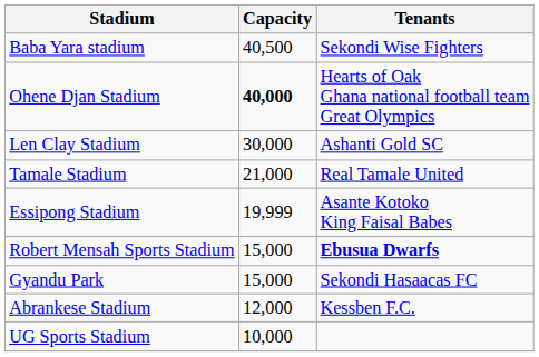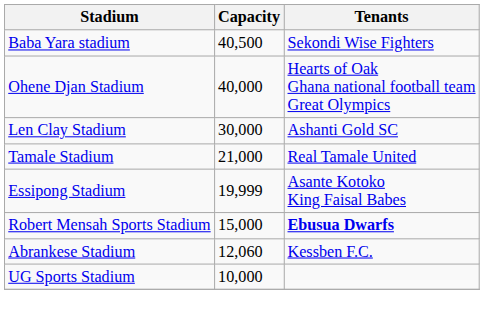 <table class="wikitable sortable">
 <tr>
 <th>Stadium</th>
 <th>Capacity</th>
 <th>Tenants</th>
 </tr>
 <tr>
 <td><a href='#'>Baba Yara stadium</a></td>
 <td>40,500</td>
 <td><a href='#'>Sekondi Wise Fighters</a></td>
 </tr>
 <tr>
 <td><a href='#'>Ohene Djan Stadium</a></td>
-<td><strong>40,000</strong></td>
+<td>40,000</td>
 <td><a href='#'>Hearts of Oak</a><br><a href='#'>Ghana national football team</a><br><a href='#'>Great Olympics</a></td>
 </tr>
 <tr>
 <td><a href='#'>Len Clay Stadium</a></td>
 <td>30,000</td>
 <td><a href='#'>Ashanti Gold SC</a></td>
 </tr>
 <tr>
 <td><a href='#'>Tamale Stadium</a></td>
 <td>21,000</td>
 <td><a href='#'>Real Tamale United</a></td>
 </tr>
 <tr>
 <td><a href='#'>Essipong Stadium</a></td>
 <td>19,999</td>
 <td><a href='#'>Asante Kotoko</a><br><a href='#'>King Faisal Babes</a></td>
 </tr>
 <tr>
 <td><a href='#'>Robert Mensah Sports Stadium</a></td>
 <td>15,000</td>
 <td><strong><a href='#'>Ebusua Dwarfs</a></strong></td>
 </tr>
 <tr>
-<td><a href='#'>Gyandu Park</a></td>
-<td>15,000</td>
-<td><a href='#'>Sekondi Hasaacas FC</a></td>
-</tr>
-<tr>
 <td><a href='#'>Abrankese Stadium</a></td>
-<td>12,000</td>
+<td>12,060</td>
 <td><a href='#'>Kessben F.C.</a></td>
 </tr>
 <tr>
 <td><a href='#'>UG Sports Stadium</a></td>
 <td>10,000</td>
 <td></td>
 </tr>
 <tr>
 </tr>
 </table>
